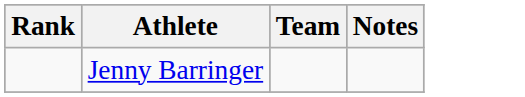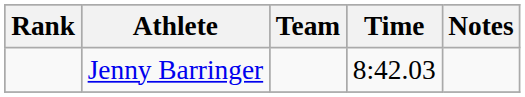 <table class="wikitable sortable">
 <tr>
 <th>Rank</th>
 <th>Athlete</th>
 <th>Team</th>
+<th>Time</th>
 <th>Notes</th>
 </tr>
 <tr>
 <td align=center></td>
 <td><a href='#'>Jenny Barringer</a></td>
 <td></td>
+<td>8:42.03</td>
 <td></td>
 </tr>
 </table>
